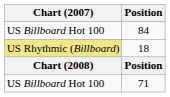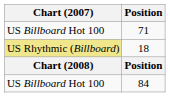 <table class="wikitable">
 <tr>
 <th>Chart (2007)</th>
 <th>Position</th>
 </tr>
 <tr>
 <td>US <em>Billboard</em> Hot 100</td>
-<td style="text-align:center;">84</td>
+<td style="text-align:center;">71</td>
 </tr>
 <tr>
 <td style="background: khaki;">US Rhythmic (<em>Billboard</em>)</td>
 <td style="text-align:center;">18</td>
 </tr>
 <tr>
 <th>Chart (2008)</th>
 <th>Position</th>
 </tr>
 <tr>
 <td>US <em>Billboard</em> Hot 100</td>
-<td style="text-align:center;">71</td>
+<td style="text-align:center;">84</td>
 </tr>
 </table>
